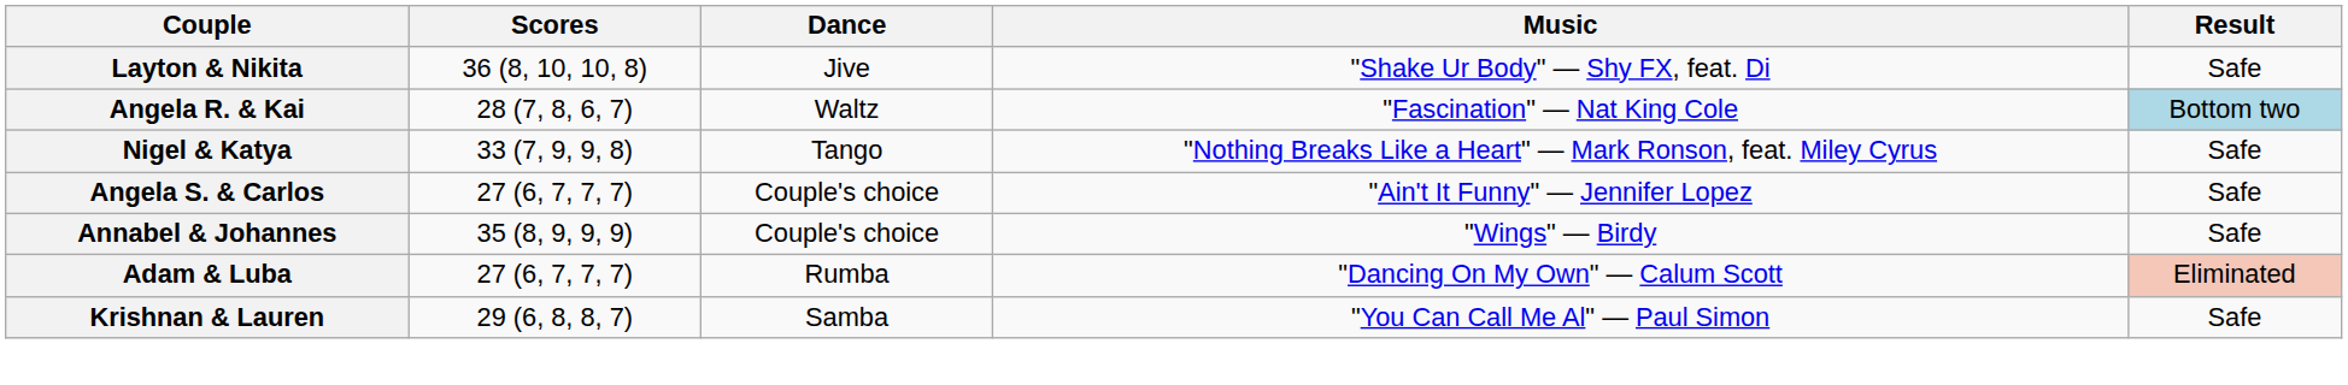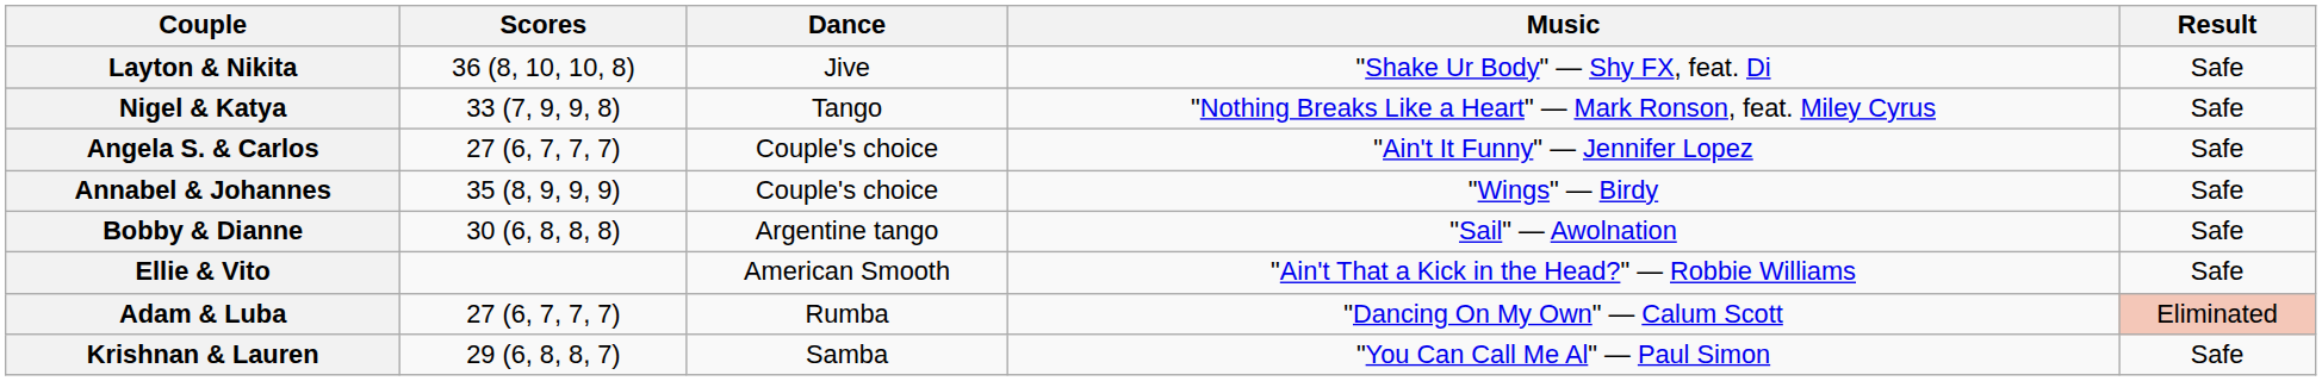 <table class="wikitable sortable" style="text-align:center; width: 90%">
 <tr>
 <th scope="col">Couple</th>
 <th scope="col">Scores</th>
 <th class="unsortable" scope="col">Dance</th>
 <th class="unsortable" scope="col">Music</th>
 <th class="unsortable" scope="col">Result</th>
 </tr>
 <tr>
 <th scope="row">Layton & Nikita</th>
 <td>36 (8, 10, 10, 8)</td>
 <td>Jive</td>
 <td>"<a href='#'>Shake Ur Body</a>" — <a href='#'>Shy FX</a>, feat. <a href='#'>Di</a></td>
 <td>Safe</td>
-</tr>
-<tr>
-<th scope="row">Angela R. & Kai</th>
-<td>28 (7, 8, 6, 7)</td>
-<td>Waltz</td>
-<td>"<a href='#'>Fascination</a>" — <a href='#'>Nat King Cole</a></td>
-<td bgcolor=lightblue>Bottom two</td>
 </tr>
 <tr>
 <th scope="row">Nigel & Katya</th>
 <td>33 (7, 9, 9, 8)</td>
 <td>Tango</td>
 <td>"<a href='#'>Nothing Breaks Like a Heart</a>" — <a href='#'>Mark Ronson</a>, feat. <a href='#'>Miley Cyrus</a></td>
 <td>Safe</td>
 </tr>
 <tr>
 <th scope="row">Angela S. & Carlos</th>
 <td>27 (6, 7, 7, 7)</td>
 <td>Couple's choice</td>
 <td>"<a href='#'>Ain't It Funny</a>" — <a href='#'>Jennifer Lopez</a></td>
 <td>Safe</td>
 </tr>
 <tr>
 <th scope="row">Annabel & Johannes</th>
 <td>35 (8, 9, 9, 9)</td>
 <td>Couple's choice</td>
 <td>"<a href='#'>Wings</a>" — <a href='#'>Birdy</a></td>
 <td>Safe</td>
 </tr>
 <tr>
+<th scope="row">Bobby & Dianne</th>
+<td>30 (6, 8, 8, 8)</td>
+<td>Argentine tango</td>
+<td>"<a href='#'>Sail</a>" — <a href='#'>Awolnation</a></td>
+<td>Safe</td>
+</tr>
+<tr>
+<th scope="row">Ellie & Vito</th>
+<td></td>
+<td>American Smooth</td>
+<td>"<a href='#'>Ain't That a Kick in the Head?</a>" — <a href='#'>Robbie Williams</a></td>
+<td>Safe</td>
+</tr>
+<tr>
 <th scope="row">Adam & Luba</th>
 <td>27 (6, 7, 7, 7)</td>
 <td>Rumba</td>
 <td>"<a href='#'>Dancing On My Own</a>" — <a href='#'>Calum Scott</a></td>
 <td bgcolor=#f4c7b8>Eliminated</td>
 </tr>
 <tr>
 <th scope="row">Krishnan & Lauren</th>
 <td>29 (6, 8, 8, 7)</td>
 <td>Samba</td>
 <td>"<a href='#'>You Can Call Me Al</a>" — <a href='#'>Paul Simon</a></td>
 <td>Safe</td>
 </tr>
 </table>
